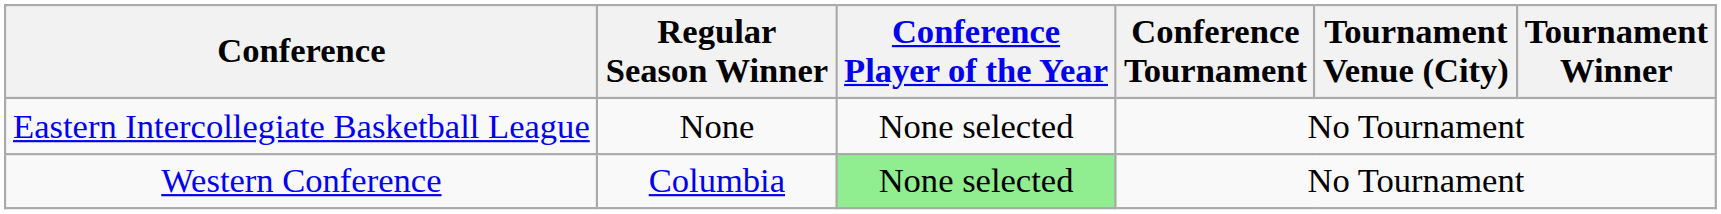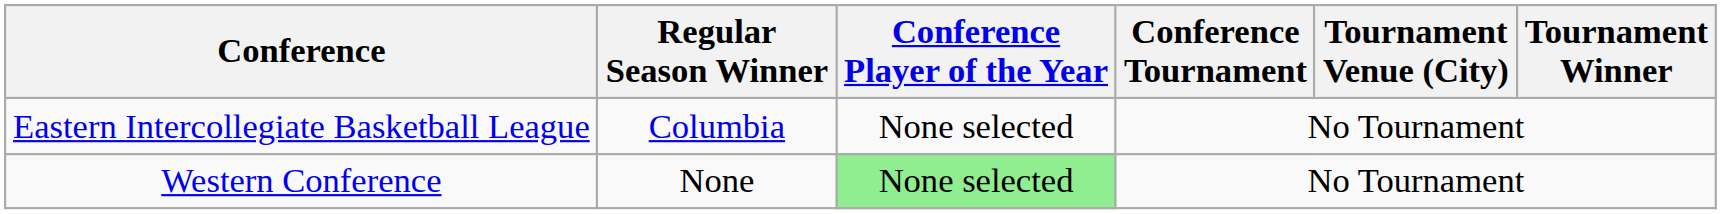 <table class="wikitable" style="text-align:center;">
 <tr>
 <th>Conference</th>
 <th>Regular <br> Season Winner</th>
 <th><a href='#'>Conference <br> Player of the Year</a></th>
 <th>Conference <br> Tournament</th>
 <th>Tournament <br> Venue (City)</th>
 <th>Tournament <br> Winner</th>
 </tr>
 <tr>
 <td><a href='#'>Eastern Intercollegiate Basketball League</a></td>
-<td>None </td>
+<td><a href='#'>Columbia</a></td>
 <td>None selected</td>
 <td colspan=3>No Tournament</td>
 </tr>
 <tr>
 <td><a href='#'>Western Conference</a></td>
-<td><a href='#'>Columbia</a></td>
+<td>None </td>
 <td style="background: lightgreen;">None selected</td>
 <td colspan=3>No Tournament</td>
 </tr>
 </table>
